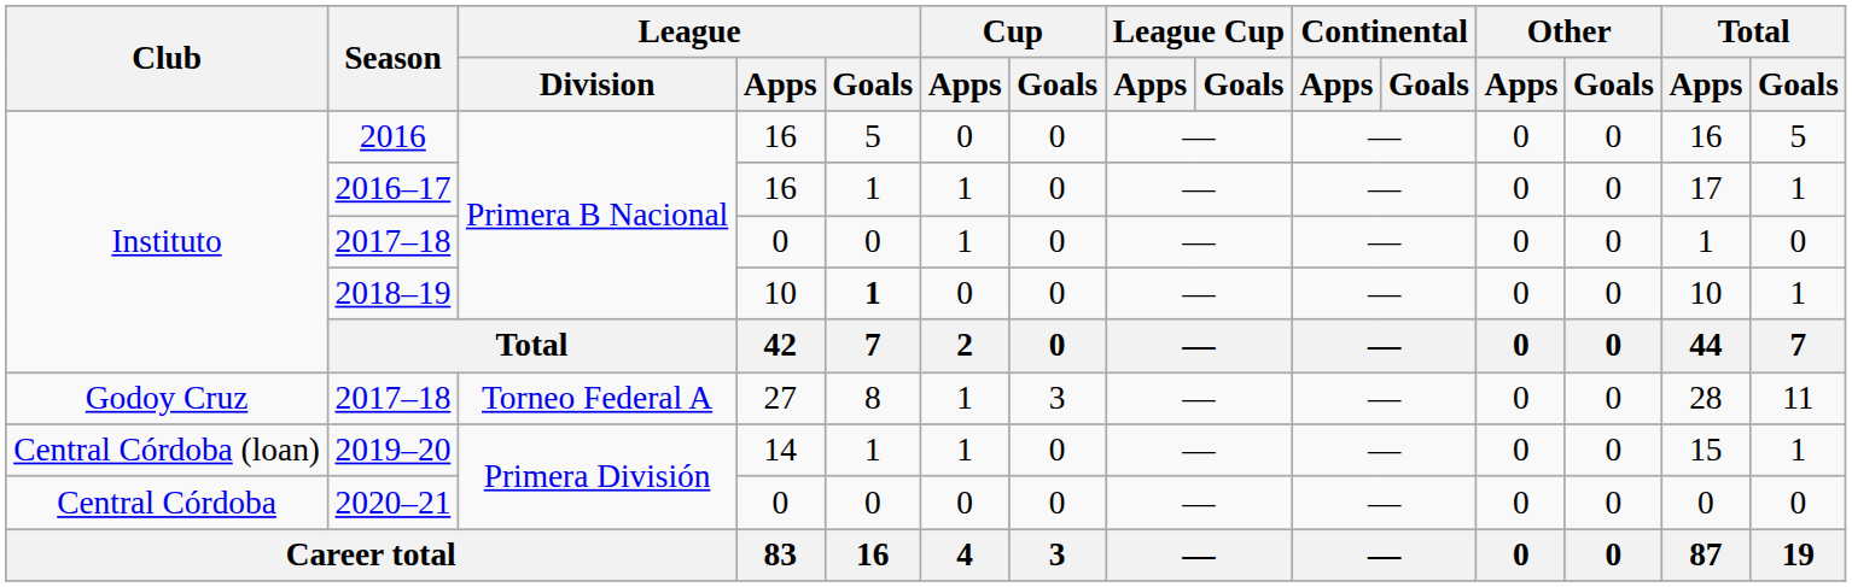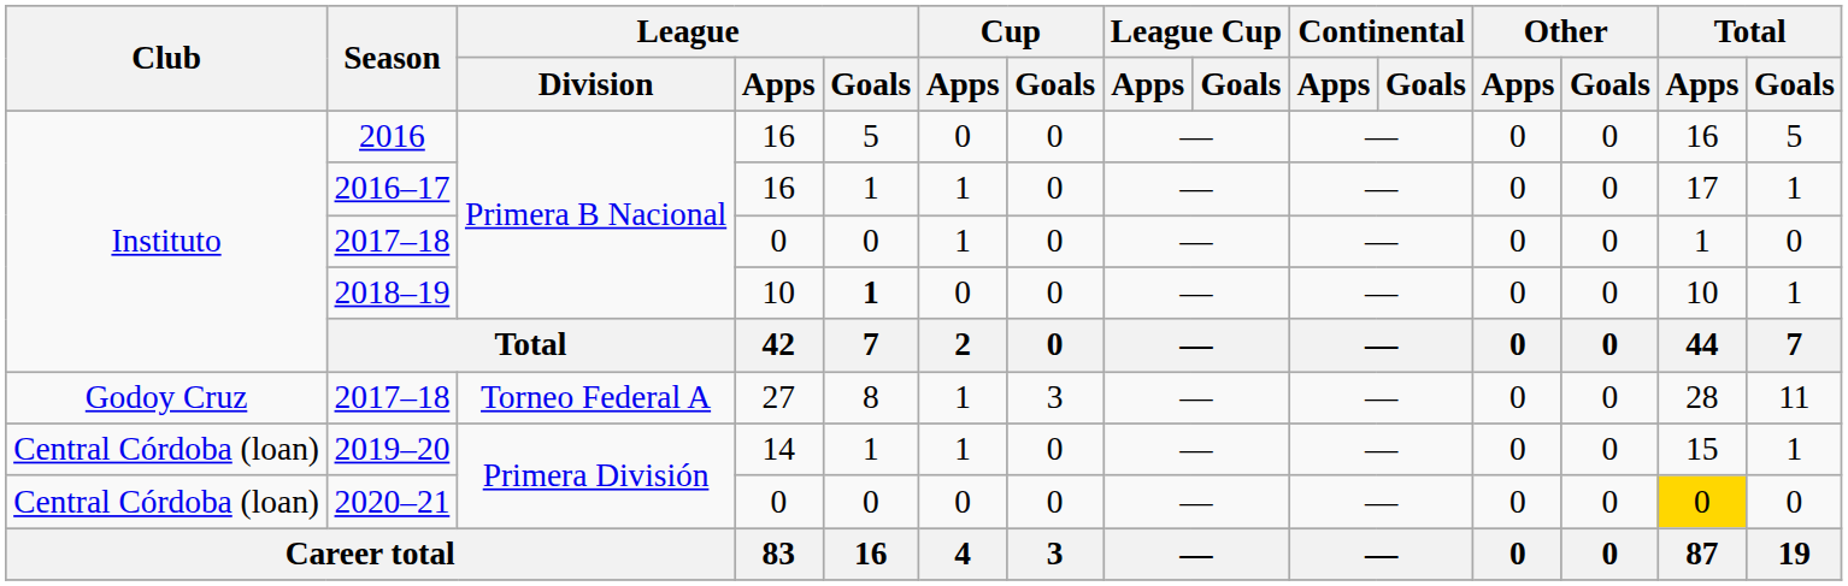 <table class="wikitable" style="text-align:center">
 <tr>
 <th rowspan="2">Club</th>
 <th rowspan="2">Season</th>
 <th colspan="3">League</th>
 <th colspan="2">Cup</th>
 <th colspan="2">League Cup</th>
 <th colspan="2">Continental</th>
 <th colspan="2">Other</th>
 <th colspan="2">Total</th>
 </tr>
 <tr>
 <th>Division</th>
 <th>Apps</th>
 <th>Goals</th>
 <th>Apps</th>
 <th>Goals</th>
 <th>Apps</th>
 <th>Goals</th>
 <th>Apps</th>
 <th>Goals</th>
 <th>Apps</th>
 <th>Goals</th>
 <th>Apps</th>
 <th>Goals</th>
 </tr>
 <tr>
 <td rowspan="5"><a href='#'>Instituto</a></td>
 <td><a href='#'>2016</a></td>
 <td rowspan="4"><a href='#'>Primera B Nacional</a></td>
 <td>16</td>
 <td>5</td>
 <td>0</td>
 <td>0</td>
 <td colspan="2">—</td>
 <td colspan="2">—</td>
 <td>0</td>
 <td>0</td>
 <td>16</td>
 <td>5</td>
 </tr>
 <tr>
 <td><a href='#'>2016–17</a></td>
 <td>16</td>
 <td>1</td>
 <td>1</td>
 <td>0</td>
 <td colspan="2">—</td>
 <td colspan="2">—</td>
 <td>0</td>
 <td>0</td>
 <td>17</td>
 <td>1</td>
 </tr>
 <tr>
 <td><a href='#'>2017–18</a></td>
 <td>0</td>
 <td>0</td>
 <td>1</td>
 <td>0</td>
 <td colspan="2">—</td>
 <td colspan="2">—</td>
 <td>0</td>
 <td>0</td>
 <td>1</td>
 <td>0</td>
 </tr>
 <tr>
 <td><a href='#'>2018–19</a></td>
 <td>10</td>
 <td><strong>1</strong></td>
 <td>0</td>
 <td>0</td>
 <td colspan="2">—</td>
 <td colspan="2">—</td>
 <td>0</td>
 <td>0</td>
 <td>10</td>
 <td>1</td>
 </tr>
 <tr>
 <th colspan="2">Total</th>
 <th>42</th>
 <th>7</th>
 <th>2</th>
 <th>0</th>
 <th colspan="2">—</th>
 <th colspan="2">—</th>
 <th>0</th>
 <th>0</th>
 <th>44</th>
 <th>7</th>
 </tr>
 <tr>
 <td rowspan="1"><a href='#'>Godoy Cruz</a></td>
 <td><a href='#'>2017–18</a></td>
 <td rowspan="1"><a href='#'>Torneo Federal A</a></td>
 <td>27</td>
 <td>8</td>
 <td>1</td>
 <td>3</td>
 <td colspan="2">—</td>
 <td colspan="2">—</td>
 <td>0</td>
 <td>0</td>
 <td>28</td>
 <td>11</td>
 </tr>
 <tr>
 <td rowspan="1"><a href='#'>Central Córdoba</a> (loan)</td>
 <td><a href='#'>2019–20</a></td>
 <td rowspan="2"><a href='#'>Primera División</a></td>
 <td>14</td>
 <td>1</td>
 <td>1</td>
 <td>0</td>
 <td colspan="2">—</td>
 <td colspan="2">—</td>
 <td>0</td>
 <td>0</td>
 <td>15</td>
 <td>1</td>
 </tr>
 <tr>
-<td rowspan="1"><a href='#'>Central Córdoba</a></td>
+<td rowspan="1"><a href='#'>Central Córdoba</a> (loan)</td>
 <td><a href='#'>2020–21</a></td>
 <td>0</td>
 <td>0</td>
 <td>0</td>
 <td>0</td>
 <td colspan="2">—</td>
 <td colspan="2">—</td>
 <td>0</td>
 <td>0</td>
-<td>0</td>
+<td style="background: gold;">0</td>
 <td>0</td>
 </tr>
 <tr>
 <th colspan="3">Career total</th>
 <th>83</th>
 <th>16</th>
 <th>4</th>
 <th>3</th>
 <th colspan="2">—</th>
 <th colspan="2">—</th>
 <th>0</th>
 <th>0</th>
 <th>87</th>
 <th>19</th>
 </tr>
 </table>
